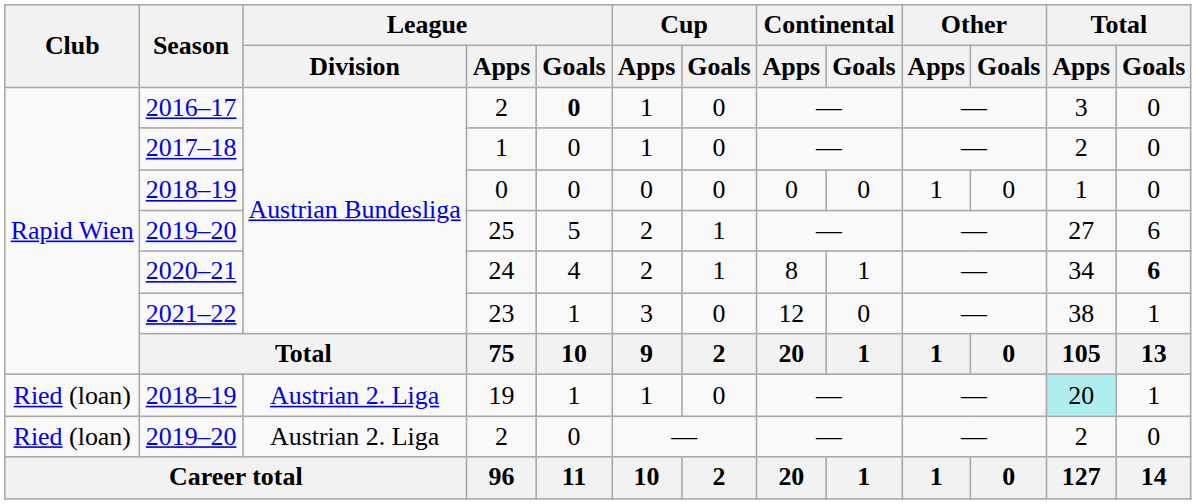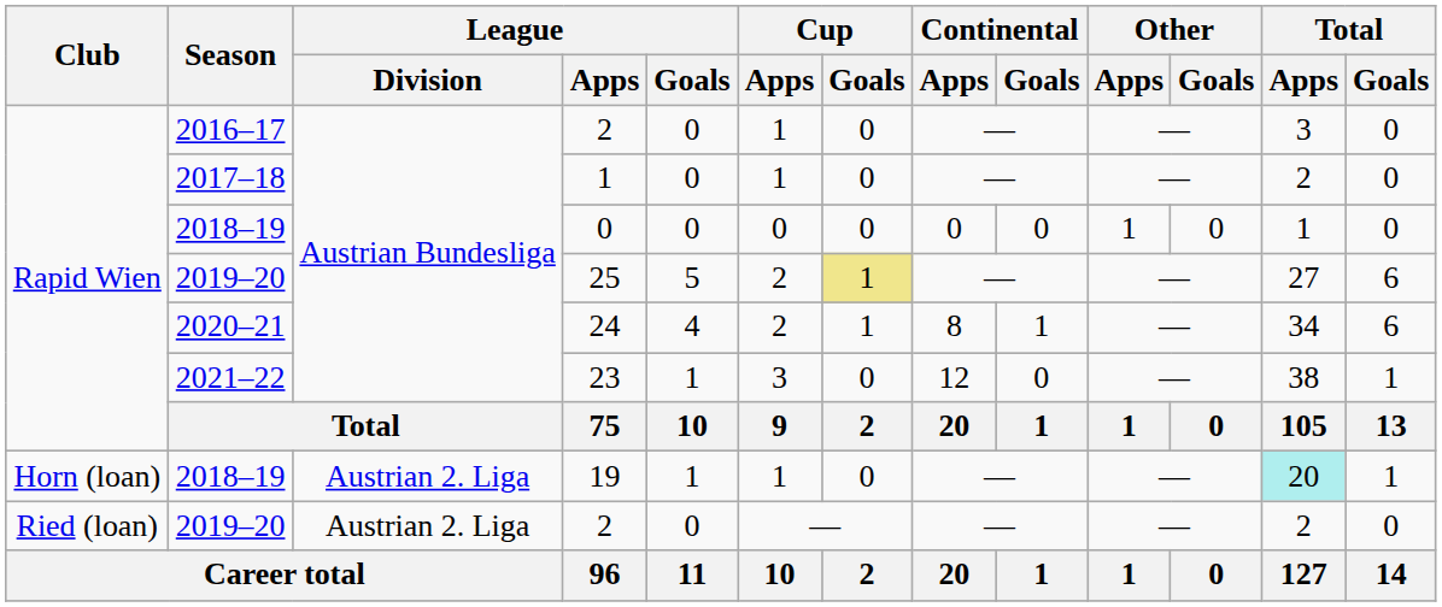 <table class="wikitable" style="text-align:center">
 <tr>
 <th rowspan="2">Club</th>
 <th rowspan="2">Season</th>
 <th colspan="3">League</th>
 <th colspan="2">Cup</th>
 <th colspan="2">Continental</th>
 <th colspan="2">Other</th>
 <th colspan="2">Total</th>
 </tr>
 <tr>
 <th>Division</th>
 <th>Apps</th>
 <th>Goals</th>
 <th>Apps</th>
 <th>Goals</th>
 <th>Apps</th>
 <th>Goals</th>
 <th>Apps</th>
 <th>Goals</th>
 <th>Apps</th>
 <th>Goals</th>
 </tr>
 <tr>
 <td rowspan="7"><a href='#'>Rapid Wien</a></td>
 <td><a href='#'>2016–17</a></td>
 <td rowspan="6"><a href='#'>Austrian Bundesliga</a></td>
 <td>2</td>
-<td><strong>0</strong></td>
+<td>0</td>
 <td>1</td>
 <td>0</td>
 <td colspan="2">—</td>
 <td colspan="2">—</td>
 <td>3</td>
 <td>0</td>
 </tr>
 <tr>
 <td><a href='#'>2017–18</a></td>
 <td>1</td>
 <td>0</td>
 <td>1</td>
 <td>0</td>
 <td colspan="2">—</td>
 <td colspan="2">—</td>
 <td>2</td>
 <td>0</td>
 </tr>
 <tr>
 <td><a href='#'>2018–19</a></td>
 <td>0</td>
 <td>0</td>
 <td>0</td>
 <td>0</td>
 <td>0</td>
 <td>0</td>
 <td>1</td>
 <td>0</td>
 <td>1</td>
 <td>0</td>
 </tr>
 <tr>
 <td><a href='#'>2019–20</a></td>
 <td>25</td>
 <td>5</td>
 <td>2</td>
-<td>1</td>
+<td style="background: khaki;">1</td>
 <td colspan="2">—</td>
 <td colspan="2">—</td>
 <td>27</td>
 <td>6</td>
 </tr>
 <tr>
 <td><a href='#'>2020–21</a></td>
 <td>24</td>
 <td>4</td>
 <td>2</td>
 <td>1</td>
 <td>8</td>
 <td>1</td>
 <td colspan="2">—</td>
 <td>34</td>
-<td><strong>6</strong></td>
+<td>6</td>
 </tr>
 <tr>
 <td><a href='#'>2021–22</a></td>
 <td>23</td>
 <td>1</td>
 <td>3</td>
 <td>0</td>
 <td>12</td>
 <td>0</td>
 <td colspan="2">—</td>
 <td>38</td>
 <td>1</td>
 </tr>
 <tr>
 <th colspan="2">Total</th>
 <th>75</th>
 <th>10</th>
 <th>9</th>
 <th>2</th>
 <th>20</th>
 <th>1</th>
 <th>1</th>
 <th>0</th>
 <th>105</th>
 <th>13</th>
 </tr>
 <tr>
-<td><a href='#'>Ried</a> (loan)</td>
+<td><a href='#'>Horn</a> (loan)</td>
 <td><a href='#'>2018–19</a></td>
 <td><a href='#'>Austrian 2. Liga</a></td>
 <td>19</td>
 <td>1</td>
 <td>1</td>
 <td>0</td>
 <td colspan="2">—</td>
 <td colspan="2">—</td>
 <td style="background: paleturquoise;">20</td>
 <td>1</td>
 </tr>
 <tr>
 <td><a href='#'>Ried</a> (loan)</td>
 <td><a href='#'>2019–20</a></td>
 <td>Austrian 2. Liga</td>
 <td>2</td>
 <td>0</td>
 <td colspan="2">—</td>
 <td colspan="2">—</td>
 <td colspan="2">—</td>
 <td>2</td>
 <td>0</td>
 </tr>
 <tr>
 <th colspan="3">Career total</th>
 <th>96</th>
 <th>11</th>
 <th>10</th>
 <th>2</th>
 <th>20</th>
 <th>1</th>
 <th>1</th>
 <th>0</th>
 <th>127</th>
 <th>14</th>
 </tr>
 </table>
